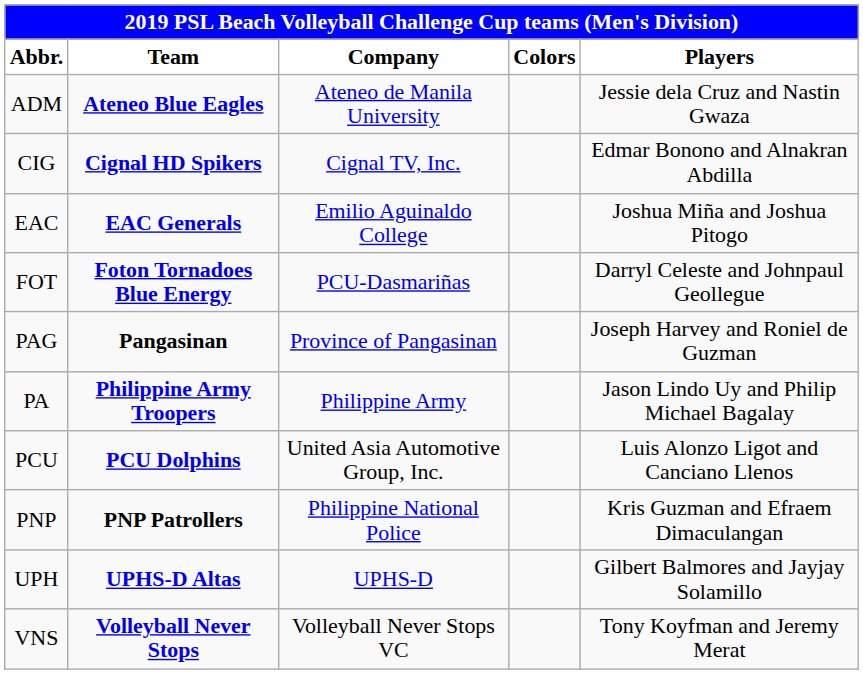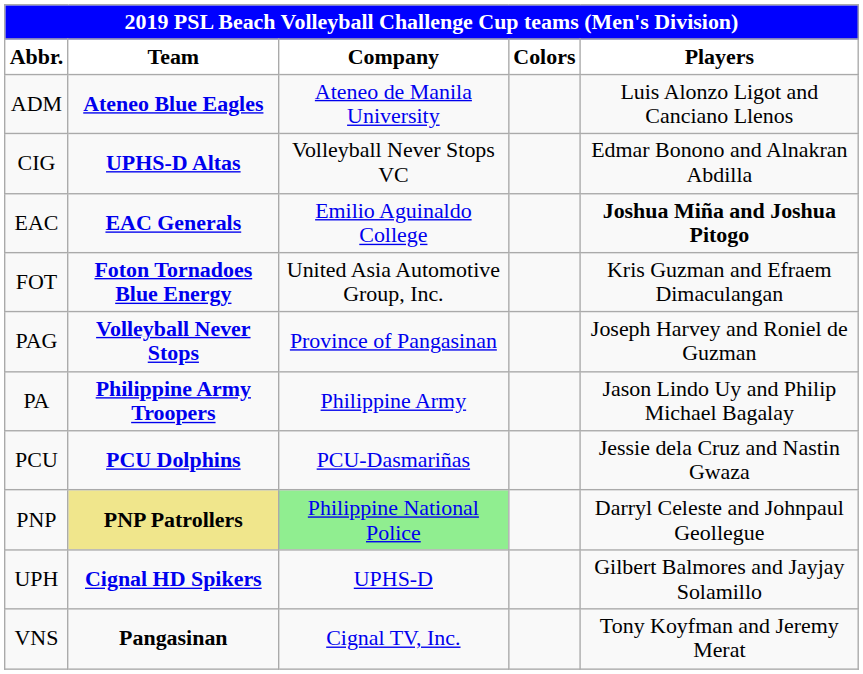 <table class="wikitable" style="width:100%; text-align:center">
 <tr>
 <th style="background:BLUE;color:white;" colspan=7>2019 PSL Beach Volleyball Challenge Cup teams (Men's Division)</th>
 </tr>
 <tr>
 <th style="background:white">Abbr.</th>
 <th style="background:white">Team</th>
 <th style="background:white">Company</th>
 <th style="background:white">Colors</th>
 <th style="background:white">Players</th>
 </tr>
 <tr>
 <td>ADM</td>
 <td><strong><a href='#'>Ateneo Blue Eagles</a></strong></td>
 <td><a href='#'>Ateneo de Manila University</a></td>
 <td> </td>
-<td>Jessie dela Cruz and Nastin Gwaza</td>
+<td>Luis Alonzo Ligot and Canciano Llenos</td>
 </tr>
 <tr>
 <td>CIG</td>
-<td><strong><a href='#'>Cignal HD Spikers</a></strong></td>
-<td><a href='#'>Cignal TV, Inc.</a></td>
+<td><strong><a href='#'>UPHS-D Altas</a></strong></td>
+<td>Volleyball Never Stops VC</td>
 <td> </td>
 <td>Edmar Bonono and Alnakran Abdilla</td>
 </tr>
 <tr>
 <td>EAC</td>
 <td><strong><a href='#'>EAC Generals</a></strong></td>
 <td><a href='#'>Emilio Aguinaldo College</a></td>
 <td></td>
-<td>Joshua Miña and Joshua Pitogo</td>
+<td><strong>Joshua Miña and Joshua Pitogo</strong></td>
 </tr>
 <tr>
 <td>FOT</td>
 <td><strong><a href='#'>Foton Tornadoes Blue Energy</a></strong></td>
-<td><a href='#'>PCU-Dasmariñas</a></td>
+<td>United Asia Automotive Group, Inc.</td>
 <td> </td>
-<td>Darryl Celeste and Johnpaul Geollegue</td>
+<td>Kris Guzman and Efraem Dimaculangan</td>
 </tr>
 <tr>
 <td>PAG</td>
-<td><strong>Pangasinan</strong></td>
+<td><strong><a href='#'>Volleyball Never Stops</a></strong></td>
 <td><a href='#'>Province of Pangasinan</a></td>
 <td></td>
 <td>Joseph Harvey and Roniel de Guzman</td>
 </tr>
 <tr>
 <td>PA</td>
 <td><strong><a href='#'>Philippine Army Troopers</a></strong></td>
 <td><a href='#'>Philippine Army</a></td>
 <td>  </td>
 <td>Jason Lindo Uy and Philip Michael Bagalay</td>
 </tr>
 <tr>
 <td>PCU</td>
 <td><strong><a href='#'>PCU Dolphins</a></strong></td>
-<td>United Asia Automotive Group, Inc.</td>
+<td><a href='#'>PCU-Dasmariñas</a></td>
 <td> </td>
-<td>Luis Alonzo Ligot and Canciano Llenos</td>
+<td>Jessie dela Cruz and Nastin Gwaza</td>
 </tr>
 <tr>
 <td>PNP</td>
-<td><strong>PNP Patrollers</strong></td>
-<td><a href='#'>Philippine National Police</a></td>
+<td style="background: khaki;"><strong>PNP Patrollers</strong></td>
+<td style="background: lightgreen;"><a href='#'>Philippine National Police</a></td>
 <td></td>
-<td>Kris Guzman and Efraem Dimaculangan</td>
+<td>Darryl Celeste and Johnpaul Geollegue</td>
 </tr>
 <tr>
 <td>UPH</td>
-<td><strong><a href='#'>UPHS-D Altas</a></strong></td>
+<td><strong><a href='#'>Cignal HD Spikers</a></strong></td>
 <td><a href='#'>UPHS-D</a></td>
 <td> </td>
 <td>Gilbert Balmores and Jayjay Solamillo</td>
 </tr>
 <tr>
 <td>VNS</td>
-<td><strong><a href='#'>Volleyball Never Stops</a></strong></td>
-<td>Volleyball Never Stops VC</td>
+<td><strong>Pangasinan</strong></td>
+<td><a href='#'>Cignal TV, Inc.</a></td>
 <td></td>
 <td>Tony Koyfman and Jeremy Merat</td>
 </tr>
 </table>
